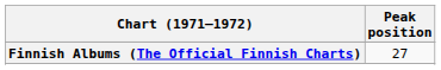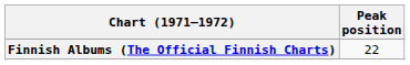 <table class="wikitable sortable plainrowheaders" style="text-align:center">
 <tr>
 <th scope="col">Chart (1971–1972)</th>
 <th scope="col">Peak<br>position</th>
 </tr>
 <tr>
 </tr>
 <tr>
 <th scope="row">Finnish Albums (<a href='#'>The Official Finnish Charts</a>)</th>
-<td align="center">27</td>
+<td align="center">22</td>
 </tr>
 <tr>
 </tr>
 <tr>
 </tr>
 </table>
